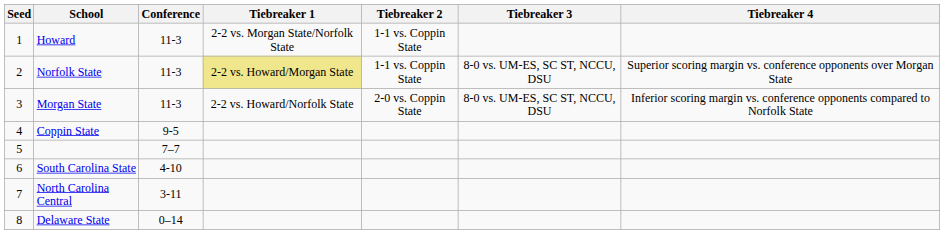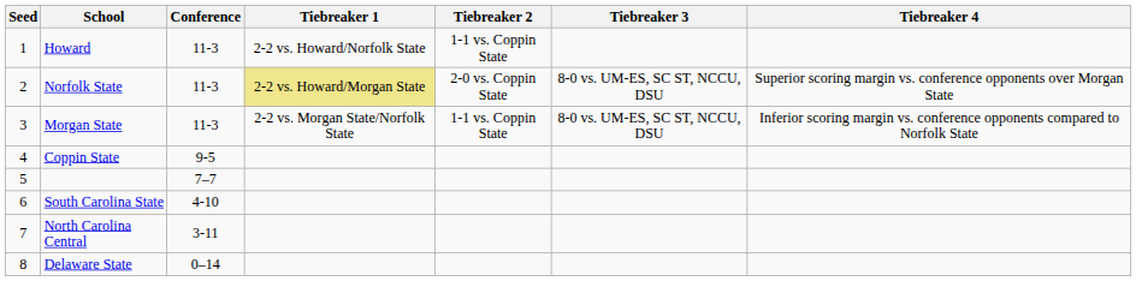 <table class="wikitable" style="text-align:center">
 <tr>
 <th>Seed</th>
 <th>School</th>
 <th>Conference</th>
 <th>Tiebreaker 1</th>
 <th>Tiebreaker 2</th>
 <th>Tiebreaker 3</th>
 <th>Tiebreaker 4</th>
 </tr>
 <tr>
 <td>1</td>
 <td align="left"><a href='#'>Howard</a></td>
 <td>11-3</td>
-<td>2-2 vs. Morgan State/Norfolk State</td>
+<td>2-2 vs. Howard/Norfolk State</td>
 <td>1-1 vs. Coppin State</td>
 <td></td>
 <td></td>
 </tr>
 <tr>
 <td>2</td>
 <td align="left"><a href='#'>Norfolk State</a></td>
 <td>11-3</td>
 <td style="background: khaki;">2-2 vs. Howard/Morgan State</td>
-<td>1-1 vs. Coppin State</td>
+<td>2-0 vs. Coppin State</td>
 <td>8-0 vs. UM-ES, SC ST, NCCU, DSU</td>
 <td>Superior scoring margin vs. conference opponents over Morgan State</td>
 </tr>
 <tr>
 <td>3</td>
 <td align="left"><a href='#'>Morgan State</a></td>
 <td>11-3</td>
-<td>2-2 vs. Howard/Norfolk State</td>
-<td>2-0 vs. Coppin State</td>
+<td>2-2 vs. Morgan State/Norfolk State</td>
+<td>1-1 vs. Coppin State</td>
 <td>8-0 vs. UM-ES, SC ST, NCCU, DSU</td>
 <td>Inferior scoring margin vs. conference opponents compared to Norfolk State</td>
 </tr>
 <tr>
 <td>4</td>
 <td align="left"><a href='#'>Coppin State</a></td>
 <td>9-5</td>
 <td></td>
 <td></td>
 <td></td>
 <td></td>
 </tr>
 <tr>
 <td>5</td>
 <td align="left"><a href='#'></a></td>
 <td>7–7</td>
 <td></td>
 <td></td>
 <td></td>
 <td></td>
 </tr>
 <tr>
 <td>6</td>
 <td align="left"><a href='#'>South Carolina State</a></td>
 <td>4-10</td>
 <td></td>
 <td></td>
 <td></td>
 <td></td>
 </tr>
 <tr>
 <td>7</td>
 <td align="left"><a href='#'>North Carolina Central</a></td>
 <td>3-11</td>
 <td></td>
 <td></td>
 <td></td>
 <td></td>
 </tr>
 <tr>
 <td>8</td>
 <td align="left"><a href='#'>Delaware State</a></td>
 <td>0–14</td>
 <td></td>
 <td></td>
 <td></td>
 <td></td>
 </tr>
 </table>
